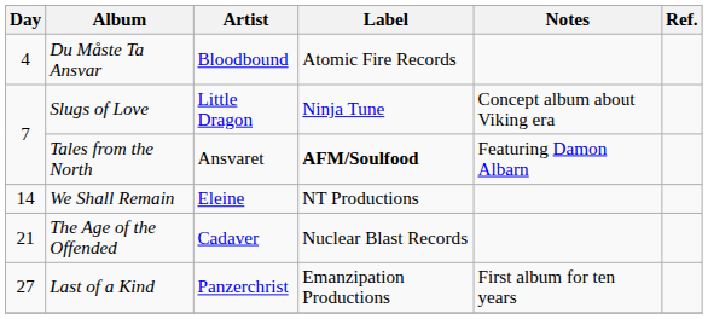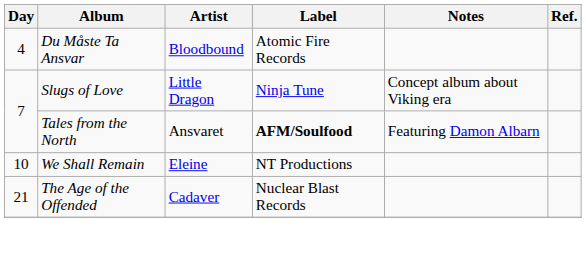 <table class="wikitable">
 <tr>
 <th>Day</th>
 <th>Album</th>
 <th>Artist</th>
 <th>Label</th>
 <th>Notes</th>
 <th>Ref.</th>
 </tr>
 <tr>
 <td rowspan="1" style="text-align:center;">4</td>
 <td><em>Du Måste Ta Ansvar</em></td>
 <td><a href='#'>Bloodbound</a></td>
 <td>Atomic Fire Records</td>
 <td></td>
 <td></td>
 </tr>
 <tr>
 <td rowspan="2" style="text-align:center;">7</td>
 <td><em>Slugs of Love</em></td>
 <td><a href='#'>Little Dragon</a></td>
 <td><a href='#'>Ninja Tune</a></td>
 <td>Concept album about Viking era</td>
 <td></td>
 </tr>
 <tr>
 <td><em>Tales from the North</em></td>
 <td>Ansvaret</td>
 <td><strong>AFM/Soulfood</strong></td>
 <td>Featuring <a href='#'>Damon Albarn</a></td>
 <td></td>
 </tr>
 <tr>
-<td rowspan="1" style="text-align:center;">14</td>
+<td rowspan="1" style="text-align:center;">10</td>
 <td><em>We Shall Remain</em></td>
 <td><a href='#'>Eleine</a></td>
 <td>NT Productions</td>
 <td></td>
 <td></td>
 </tr>
 <tr>
 <td rowspan="1" style="text-align:center;">21</td>
 <td><em>The Age of the Offended</em></td>
 <td><a href='#'>Cadaver</a></td>
 <td>Nuclear Blast Records</td>
 <td></td>
 <td></td>
 </tr>
 <tr>
-<td rowspan="1" style="text-align:center;">27</td>
-<td><em>Last of a Kind</em></td>
-<td><a href='#'>Panzerchrist</a></td>
-<td>Emanzipation Productions</td>
-<td>First album for ten years</td>
-<td></td>
-</tr>
-<tr>
 </tr>
 </table>
